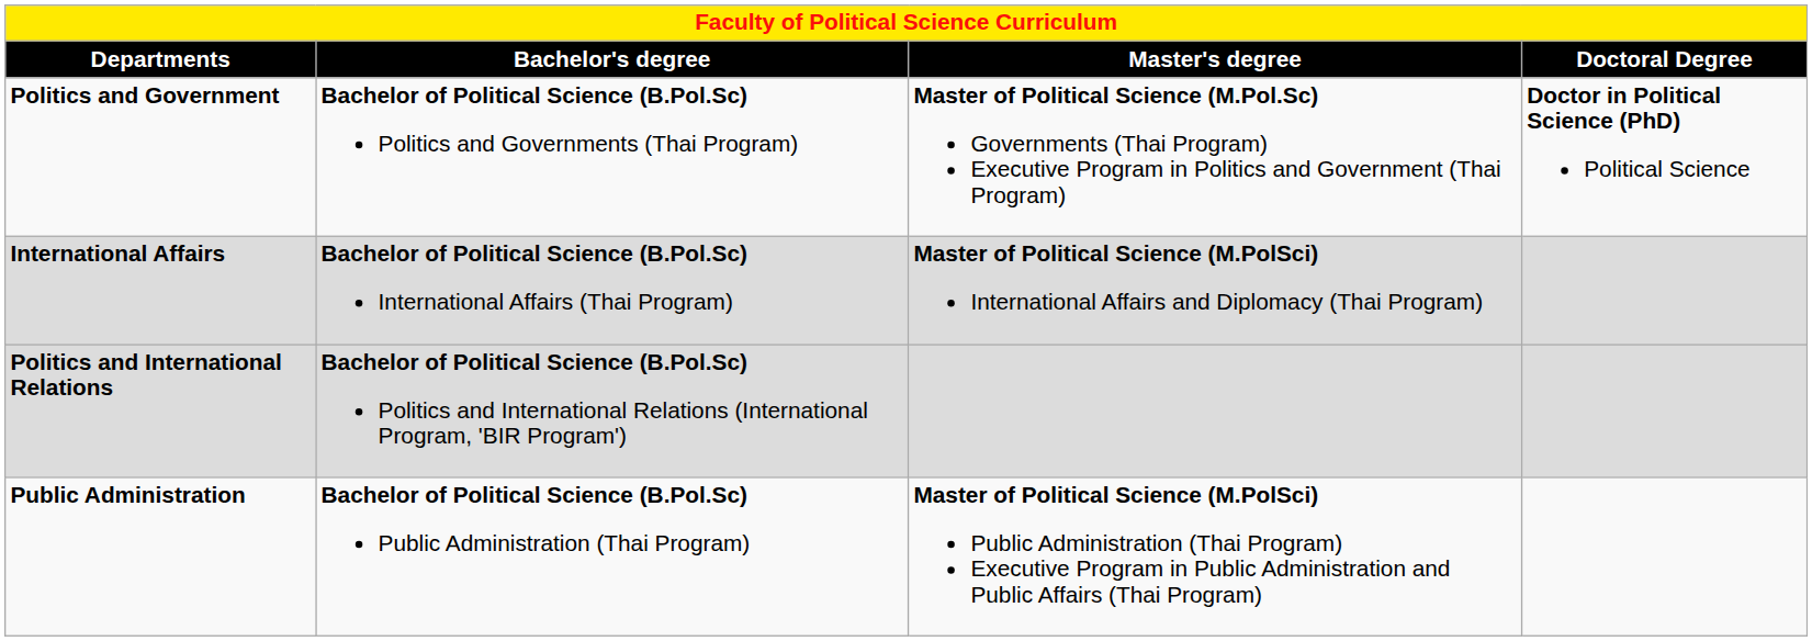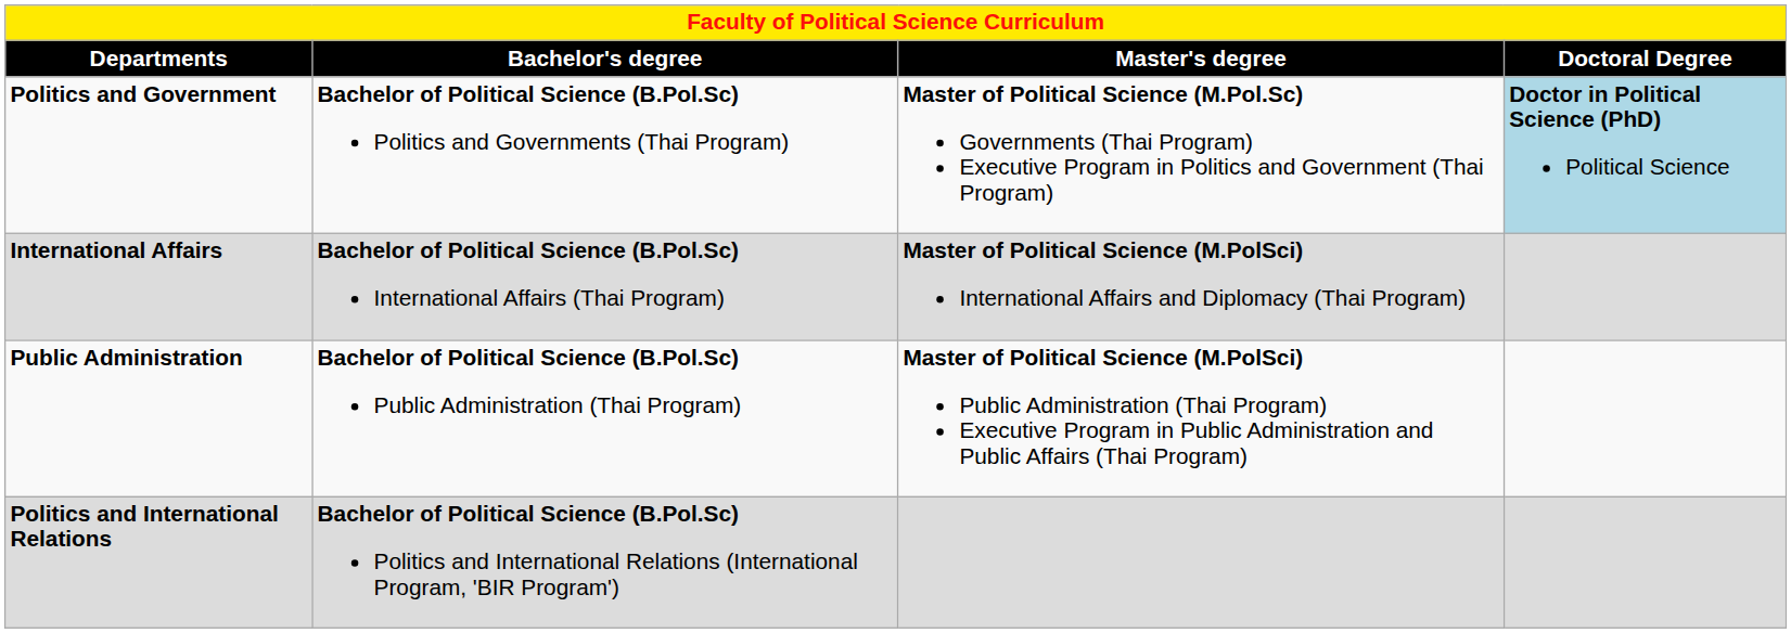 <table class="wikitable" width="100%">
 <tr>
 <th colspan="4" style="background: #ffea00; color:#fb0f0c;">Faculty of Political Science Curriculum</th>
 </tr>
 <tr>
 <th style="background: black; color: white;">Departments</th>
 <th style="background: black; color: white;">Bachelor's degree</th>
 <th style="background: black; color: white;">Master's degree</th>
 <th style="background: black; color: white;">Doctoral Degree</th>
 </tr>
 <tr>
 <td valign="top"><strong>Politics and Government</strong></td>
 <td valign="top"><strong>Bachelor of Political Science (B.Pol.Sc)</strong><br><ul><li>Politics and Governments (Thai Program)</li></ul></td>
 <td valign="top"><strong>Master of Political Science (M.Pol.Sc)</strong><br><ul><li>Governments (Thai Program)</li><li>Executive Program in Politics and Government (Thai Program)</li></ul></td>
-<td valign="top"><strong>Doctor in Political Science (PhD)</strong><br><ul><li>Political Science</li></ul></td>
+<td valign="top" style="background: lightblue;"><strong>Doctor in Political Science (PhD)</strong><br><ul><li>Political Science</li></ul></td>
 </tr>
 <tr>
 <td valign="top" style="background: Gainsboro"><strong>International Affairs</strong></td>
 <td valign="top" style="background: Gainsboro"><strong>Bachelor of Political Science (B.Pol.Sc)</strong><br><ul><li>International Affairs (Thai Program)</li></ul></td>
 <td valign="top" style="background: Gainsboro"><strong>Master of Political Science (M.PolSci)</strong><br><ul><li>International Affairs and Diplomacy (Thai Program)</li></ul></td>
 <td valign="top" style="background: Gainsboro"></td>
 </tr>
 <tr>
+<td valign="top"><strong>Public Administration</strong></td>
+<td valign="top"><strong>Bachelor of Political Science (B.Pol.Sc)</strong><br><ul><li>Public Administration (Thai Program)</li></ul></td>
+<td valign="top"><strong>Master of Political Science (M.PolSci)</strong><br><ul><li>Public Administration (Thai Program)</li><li>Executive Program in Public Administration and Public Affairs (Thai Program)</li></ul></td>
+<td valign="top"></td>
+</tr>
+<tr>
 <td valign="top" style="background: Gainsboro"><strong>Politics and International Relations</strong></td>
 <td valign="top" style="background: Gainsboro"><strong>Bachelor of Political Science (B.Pol.Sc)</strong><br><ul><li>Politics and International Relations (International Program, 'BIR Program')</li></ul></td>
 <td valign="top" style="background: Gainsboro"></td>
 <td valign="top" style="background: Gainsboro"></td>
 </tr>
-<tr>
-<td valign="top"><strong>Public Administration</strong></td>
-<td valign="top"><strong>Bachelor of Political Science (B.Pol.Sc)</strong><br><ul><li>Public Administration (Thai Program)</li></ul></td>
-<td valign="top"><strong>Master of Political Science (M.PolSci)</strong><br><ul><li>Public Administration (Thai Program)</li><li>Executive Program in Public Administration and Public Affairs (Thai Program)</li></ul></td>
-<td valign="top"></td>
-</tr>
 </table>
